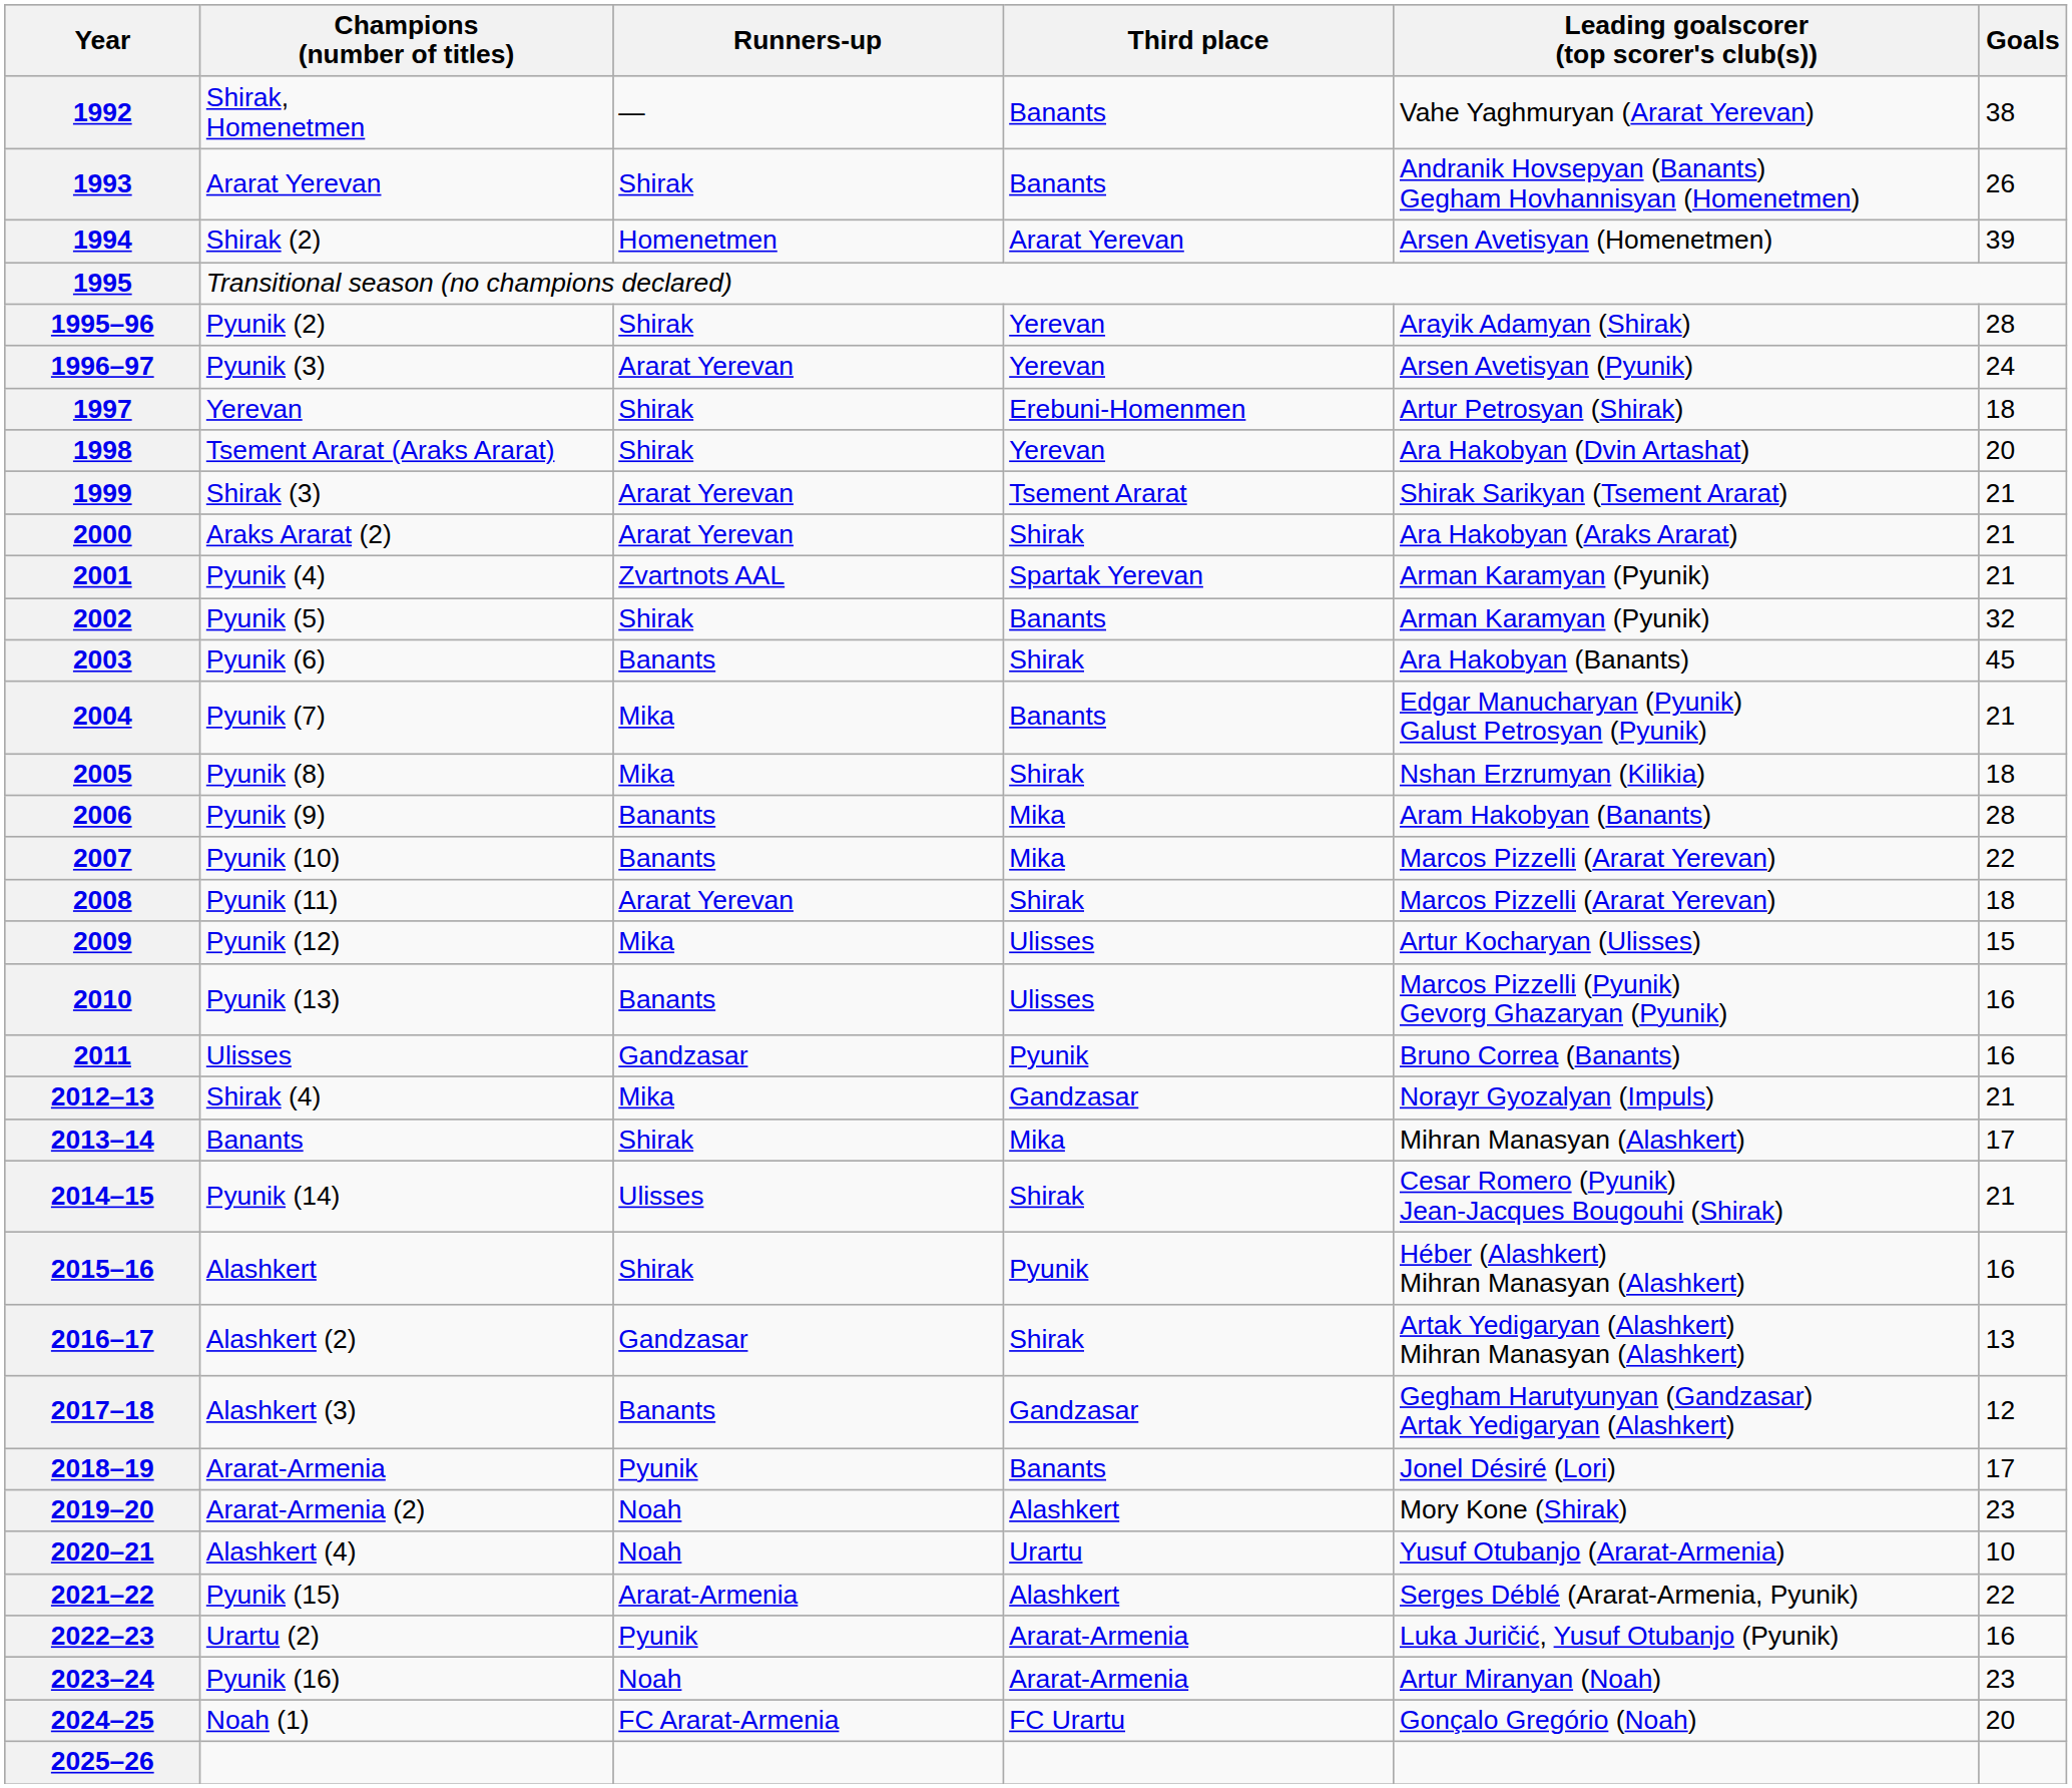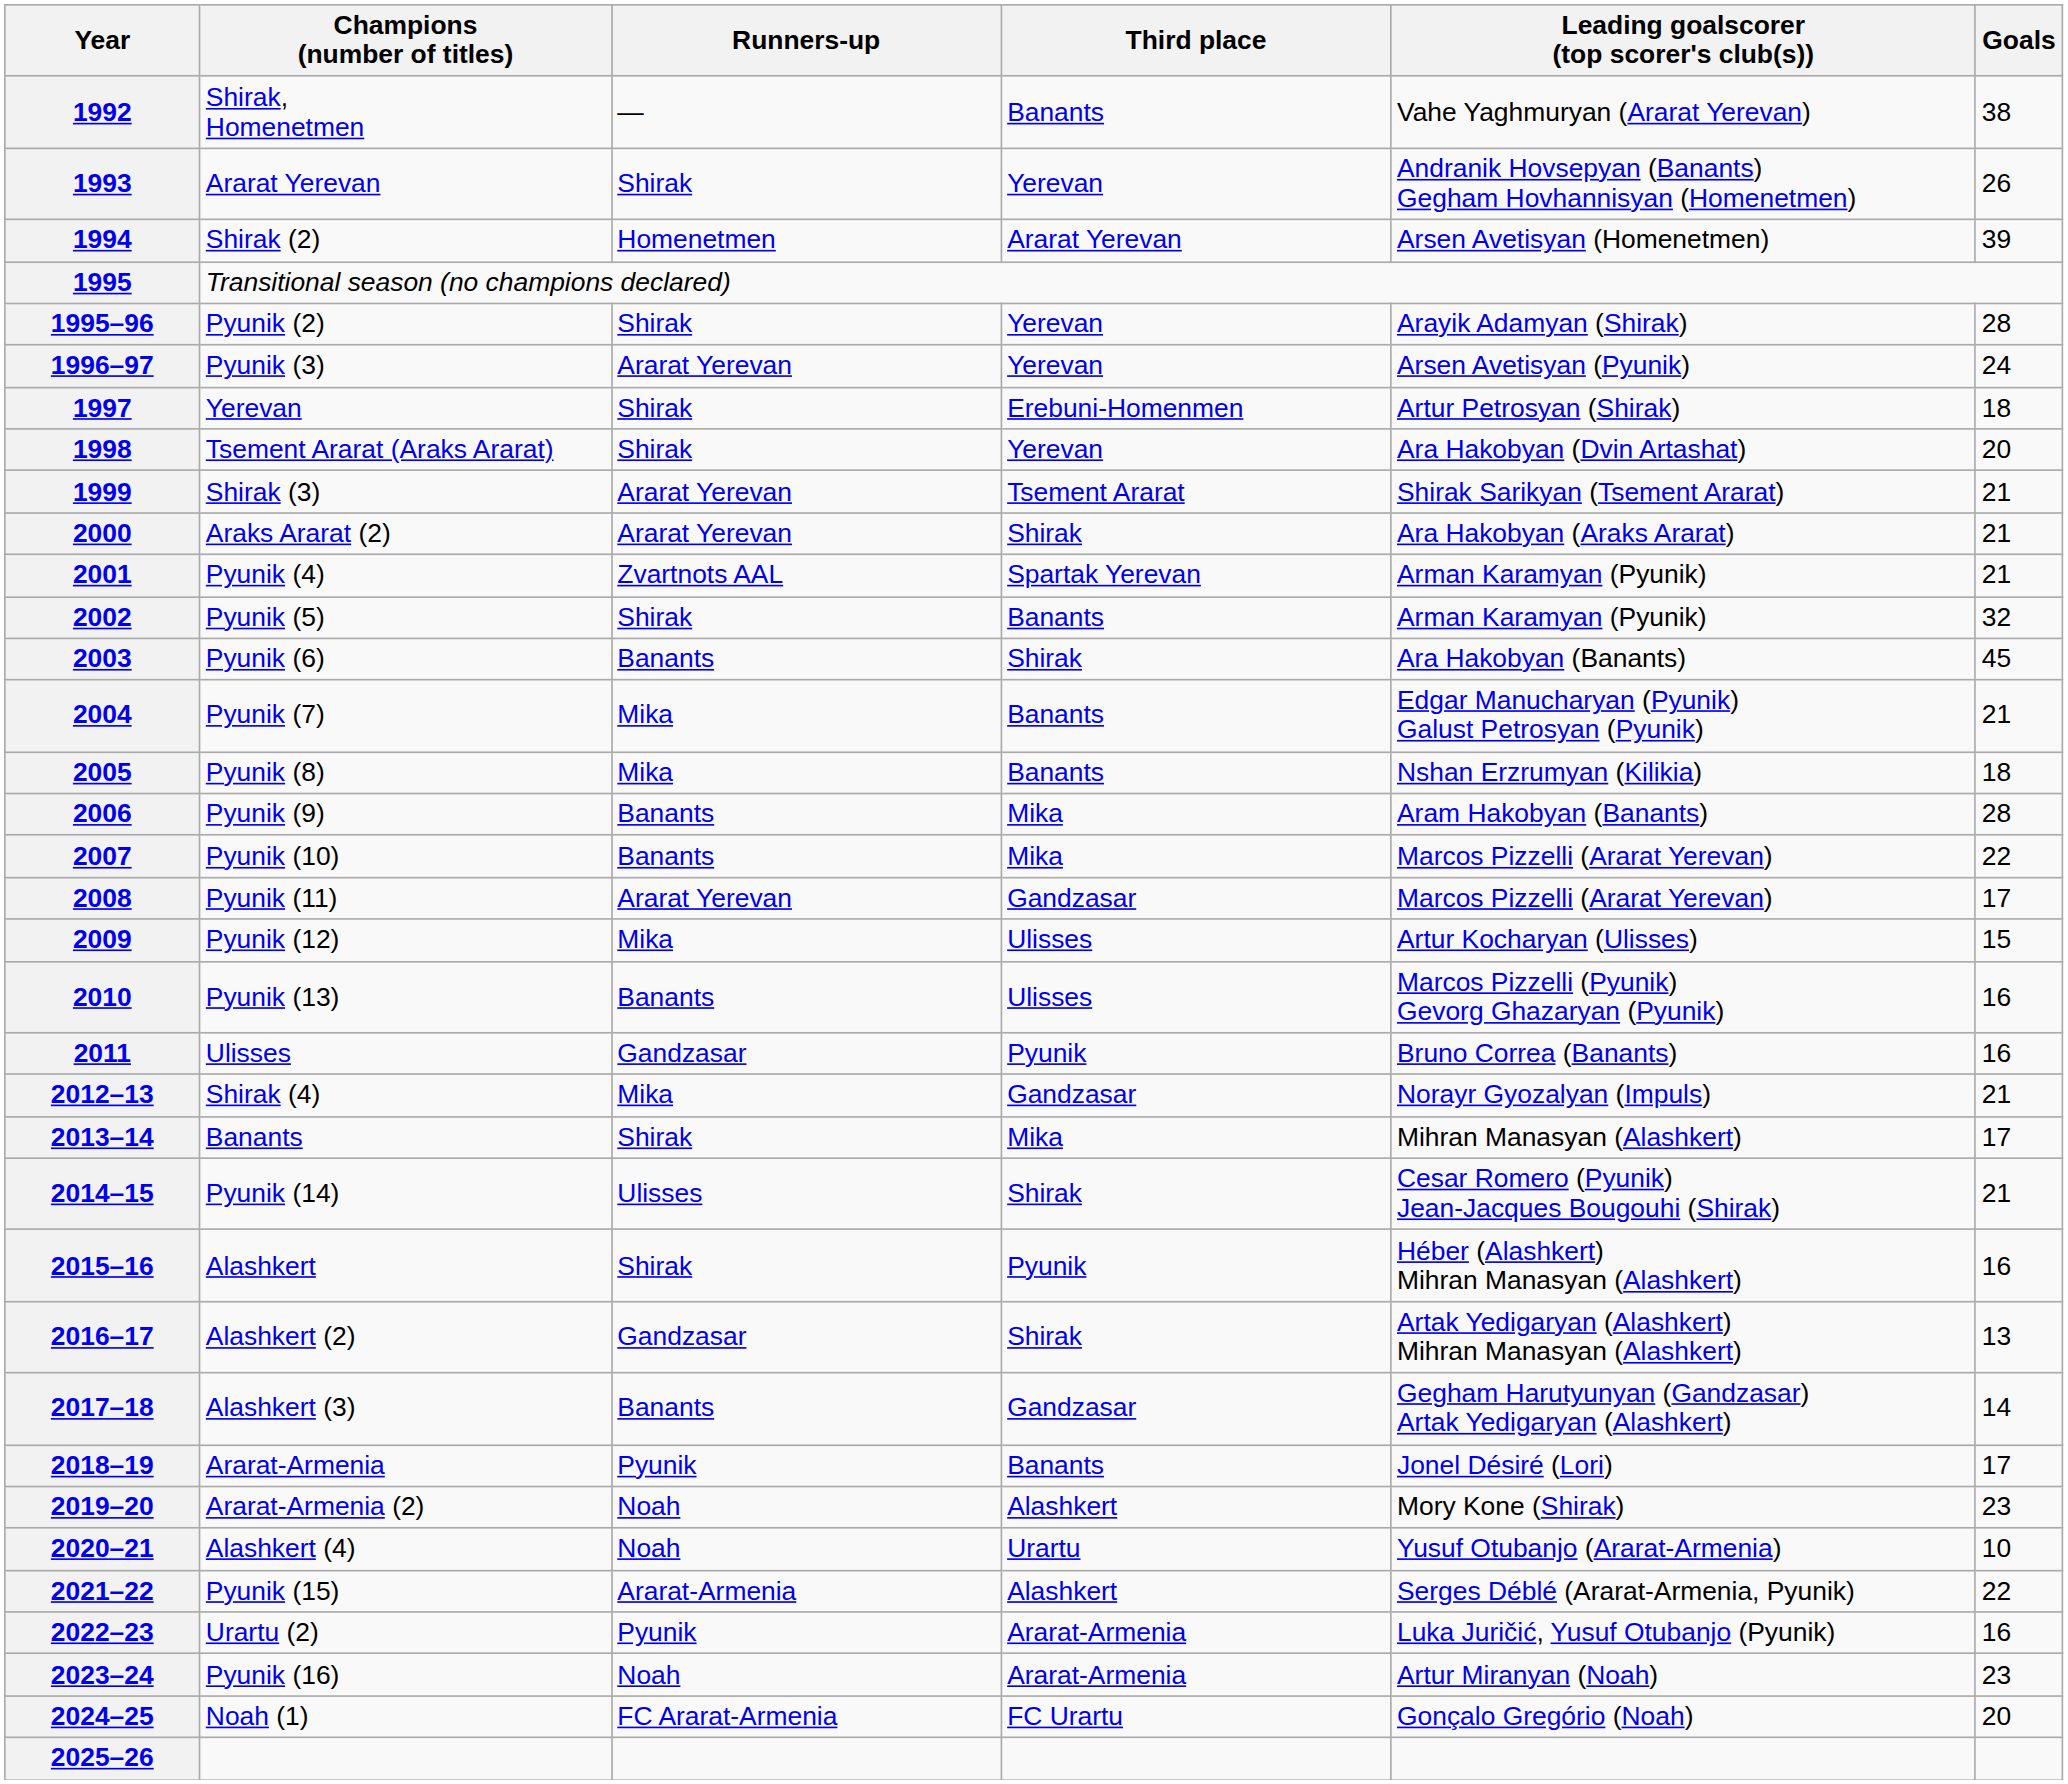 <table class="sortable wikitable plainrowheaders">
 <tr>
 <th scope="col" style="width:9%;">Year</th>
 <th scope="col" style="width:19%;">Champions<br>(number of titles)</th>
 <th scope="col" style="width:18%;">Runners-up</th>
 <th scope="col" style="width:18%;">Third place</th>
 <th scope="col" style="width:27%;">Leading goalscorer<br>(top scorer's club(s))</th>
 <th scope="col" style="width:1%;">Goals</th>
 </tr>
 <tr>
 <th><a href='#'>1992</a></th>
 <td><a href='#'>Shirak</a>,<br><a href='#'>Homenetmen</a></td>
 <td>—</td>
 <td><a href='#'>Banants</a></td>
 <td>Vahe Yaghmuryan (<a href='#'>Ararat Yerevan</a>)</td>
 <td>38</td>
 </tr>
 <tr>
 <th><a href='#'>1993</a></th>
 <td><a href='#'>Ararat Yerevan</a></td>
 <td><a href='#'>Shirak</a></td>
-<td><a href='#'>Banants</a></td>
+<td><a href='#'>Yerevan</a></td>
 <td><a href='#'>Andranik Hovsepyan</a> (<a href='#'>Banants</a>)<br><a href='#'>Gegham Hovhannisyan</a> (<a href='#'>Homenetmen</a>)</td>
 <td>26</td>
 </tr>
 <tr>
 <th><a href='#'>1994</a></th>
 <td><a href='#'>Shirak</a> (2)</td>
 <td><a href='#'>Homenetmen</a></td>
 <td><a href='#'>Ararat Yerevan</a></td>
 <td><a href='#'>Arsen Avetisyan</a> (Homenetmen)</td>
 <td>39</td>
 </tr>
 <tr>
 <th><a href='#'>1995</a></th>
 <td colspan=5><em>Transitional season (no champions declared)</em></td>
 </tr>
 <tr>
 <th><a href='#'>1995–96</a></th>
 <td><a href='#'>Pyunik</a> (2)</td>
 <td><a href='#'>Shirak</a></td>
 <td><a href='#'>Yerevan</a></td>
 <td><a href='#'>Arayik Adamyan</a> (<a href='#'>Shirak</a>)</td>
 <td>28</td>
 </tr>
 <tr>
 <th><a href='#'>1996–97</a></th>
 <td><a href='#'>Pyunik</a> (3)</td>
 <td><a href='#'>Ararat Yerevan</a></td>
 <td><a href='#'>Yerevan</a></td>
 <td><a href='#'>Arsen Avetisyan</a> (<a href='#'>Pyunik</a>)</td>
 <td>24</td>
 </tr>
 <tr>
 <th><a href='#'>1997</a></th>
 <td><a href='#'>Yerevan</a></td>
 <td><a href='#'>Shirak</a></td>
 <td><a href='#'>Erebuni-Homenmen</a></td>
 <td><a href='#'>Artur Petrosyan</a> (<a href='#'>Shirak</a>)</td>
 <td>18</td>
 </tr>
 <tr>
 <th><a href='#'>1998</a></th>
 <td><a href='#'>Tsement Ararat (Araks Ararat)</a></td>
 <td><a href='#'>Shirak</a></td>
 <td><a href='#'>Yerevan</a></td>
 <td><a href='#'>Ara Hakobyan</a> (<a href='#'>Dvin Artashat</a>)</td>
 <td>20</td>
 </tr>
 <tr>
 <th><a href='#'>1999</a></th>
 <td><a href='#'>Shirak</a> (3)</td>
 <td><a href='#'>Ararat Yerevan</a></td>
 <td><a href='#'>Tsement Ararat</a></td>
 <td><a href='#'>Shirak Sarikyan</a> (<a href='#'>Tsement Ararat</a>)</td>
 <td>21</td>
 </tr>
 <tr>
 <th><a href='#'>2000</a></th>
 <td><a href='#'>Araks Ararat</a> (2)</td>
 <td><a href='#'>Ararat Yerevan</a></td>
 <td><a href='#'>Shirak</a></td>
 <td><a href='#'>Ara Hakobyan</a> (<a href='#'>Araks Ararat</a>)</td>
 <td>21</td>
 </tr>
 <tr>
 <th><a href='#'>2001</a></th>
 <td><a href='#'>Pyunik</a> (4)</td>
 <td><a href='#'>Zvartnots AAL</a></td>
 <td><a href='#'>Spartak Yerevan</a></td>
 <td><a href='#'>Arman Karamyan</a> (Pyunik)</td>
 <td>21</td>
 </tr>
 <tr>
 <th><a href='#'>2002</a></th>
 <td><a href='#'>Pyunik</a> (5)</td>
 <td><a href='#'>Shirak</a></td>
 <td><a href='#'>Banants</a></td>
 <td><a href='#'>Arman Karamyan</a> (Pyunik)</td>
 <td>32</td>
 </tr>
 <tr>
 <th><a href='#'>2003</a></th>
 <td><a href='#'>Pyunik</a> (6)</td>
 <td><a href='#'>Banants</a></td>
 <td><a href='#'>Shirak</a></td>
 <td><a href='#'>Ara Hakobyan</a> (Banants)</td>
 <td>45</td>
 </tr>
 <tr>
 <th><a href='#'>2004</a></th>
 <td><a href='#'>Pyunik</a> (7)</td>
 <td><a href='#'>Mika</a></td>
 <td><a href='#'>Banants</a></td>
 <td><a href='#'>Edgar Manucharyan</a> (<a href='#'>Pyunik</a>)<br><a href='#'>Galust Petrosyan</a> (<a href='#'>Pyunik</a>)</td>
 <td>21</td>
 </tr>
 <tr>
 <th><a href='#'>2005</a></th>
 <td><a href='#'>Pyunik</a> (8)</td>
 <td><a href='#'>Mika</a></td>
-<td><a href='#'>Shirak</a></td>
+<td><a href='#'>Banants</a></td>
 <td><a href='#'>Nshan Erzrumyan</a> (<a href='#'>Kilikia</a>)</td>
 <td>18</td>
 </tr>
 <tr>
 <th><a href='#'>2006</a></th>
 <td><a href='#'>Pyunik</a> (9)</td>
 <td><a href='#'>Banants</a></td>
 <td><a href='#'>Mika</a></td>
 <td><a href='#'>Aram Hakobyan</a> (<a href='#'>Banants</a>)</td>
 <td>28</td>
 </tr>
 <tr>
 <th><a href='#'>2007</a></th>
 <td><a href='#'>Pyunik</a> (10)</td>
 <td><a href='#'>Banants</a></td>
 <td><a href='#'>Mika</a></td>
 <td><a href='#'>Marcos Pizzelli</a> (<a href='#'>Ararat Yerevan</a>)</td>
 <td>22</td>
 </tr>
 <tr>
 <th><a href='#'>2008</a></th>
 <td><a href='#'>Pyunik</a> (11)</td>
 <td><a href='#'>Ararat Yerevan</a></td>
-<td><a href='#'>Shirak</a></td>
+<td><a href='#'>Gandzasar</a></td>
 <td><a href='#'>Marcos Pizzelli</a> (<a href='#'>Ararat Yerevan</a>)</td>
-<td>18</td>
+<td>17</td>
 </tr>
 <tr>
 <th><a href='#'>2009</a></th>
 <td><a href='#'>Pyunik</a> (12)</td>
 <td><a href='#'>Mika</a></td>
 <td><a href='#'>Ulisses</a></td>
 <td><a href='#'>Artur Kocharyan</a> (<a href='#'>Ulisses</a>)</td>
 <td>15</td>
 </tr>
 <tr>
 <th><a href='#'>2010</a></th>
 <td><a href='#'>Pyunik</a> (13)</td>
 <td><a href='#'>Banants</a></td>
 <td><a href='#'>Ulisses</a></td>
 <td><a href='#'>Marcos Pizzelli</a>  (<a href='#'>Pyunik</a>)<br><a href='#'>Gevorg Ghazaryan</a> (<a href='#'>Pyunik</a>)</td>
 <td>16</td>
 </tr>
 <tr>
 <th><a href='#'>2011</a></th>
 <td><a href='#'>Ulisses</a></td>
 <td><a href='#'>Gandzasar</a></td>
 <td><a href='#'>Pyunik</a></td>
 <td><a href='#'>Bruno Correa</a> (<a href='#'>Banants</a>)</td>
 <td>16</td>
 </tr>
 <tr>
 <th><a href='#'>2012–13</a></th>
 <td><a href='#'>Shirak</a> (4)</td>
 <td><a href='#'>Mika</a></td>
 <td><a href='#'>Gandzasar</a></td>
 <td><a href='#'>Norayr Gyozalyan</a> (<a href='#'>Impuls</a>)</td>
 <td>21</td>
 </tr>
 <tr>
 <th><a href='#'>2013–14</a></th>
 <td><a href='#'>Banants</a></td>
 <td><a href='#'>Shirak</a></td>
 <td><a href='#'>Mika</a></td>
 <td>Mihran Manasyan (<a href='#'>Alashkert</a>)</td>
 <td>17</td>
 </tr>
 <tr>
 <th><a href='#'>2014–15</a></th>
 <td><a href='#'>Pyunik</a> (14)</td>
 <td><a href='#'>Ulisses</a></td>
 <td><a href='#'>Shirak</a></td>
 <td><a href='#'>Cesar Romero</a> (<a href='#'>Pyunik</a>)<br><a href='#'>Jean-Jacques Bougouhi</a> (<a href='#'>Shirak</a>)</td>
 <td>21</td>
 </tr>
 <tr>
 <th><a href='#'>2015–16</a></th>
 <td><a href='#'>Alashkert</a></td>
 <td><a href='#'>Shirak</a></td>
 <td><a href='#'>Pyunik</a></td>
 <td><a href='#'>Héber</a> (<a href='#'>Alashkert</a>)<br>Mihran Manasyan (<a href='#'>Alashkert</a>)</td>
 <td>16</td>
 </tr>
 <tr>
 <th><a href='#'>2016–17</a></th>
 <td><a href='#'>Alashkert</a> (2)</td>
 <td><a href='#'>Gandzasar</a></td>
 <td><a href='#'>Shirak</a></td>
 <td><a href='#'>Artak Yedigaryan</a> (<a href='#'>Alashkert</a>)<br>Mihran Manasyan (<a href='#'>Alashkert</a>)</td>
 <td>13</td>
 </tr>
 <tr>
 <th><a href='#'>2017–18</a></th>
 <td><a href='#'>Alashkert</a> (3)</td>
 <td><a href='#'>Banants</a></td>
 <td><a href='#'>Gandzasar</a></td>
 <td><a href='#'>Gegham Harutyunyan</a> (<a href='#'>Gandzasar</a>)<br><a href='#'>Artak Yedigaryan</a> (<a href='#'>Alashkert</a>)</td>
-<td>12</td>
+<td>14</td>
 </tr>
 <tr>
 <th><a href='#'>2018–19</a></th>
 <td><a href='#'>Ararat-Armenia</a></td>
 <td><a href='#'>Pyunik</a></td>
 <td><a href='#'>Banants</a></td>
 <td><a href='#'>Jonel Désiré</a> (<a href='#'>Lori</a>)</td>
 <td>17</td>
 </tr>
 <tr>
 <th><a href='#'>2019–20</a></th>
 <td><a href='#'>Ararat-Armenia</a> (2)</td>
 <td><a href='#'>Noah</a></td>
 <td><a href='#'>Alashkert</a></td>
 <td>Mory Kone (<a href='#'>Shirak</a>)</td>
 <td>23</td>
 </tr>
 <tr>
 <th><a href='#'>2020–21</a></th>
 <td><a href='#'>Alashkert</a> (4)</td>
 <td><a href='#'>Noah</a></td>
 <td><a href='#'>Urartu</a></td>
 <td><a href='#'>Yusuf Otubanjo</a> (<a href='#'>Ararat-Armenia</a>)</td>
 <td>10</td>
 </tr>
 <tr>
 <th><a href='#'>2021–22</a></th>
 <td><a href='#'>Pyunik</a> (15)</td>
 <td><a href='#'>Ararat-Armenia</a></td>
 <td><a href='#'>Alashkert</a></td>
 <td><a href='#'>Serges Déblé</a> (Ararat-Armenia, Pyunik)</td>
 <td>22</td>
 </tr>
 <tr>
 <th><a href='#'>2022–23</a></th>
 <td><a href='#'>Urartu</a> (2)</td>
 <td><a href='#'>Pyunik</a></td>
 <td><a href='#'>Ararat-Armenia</a></td>
 <td><a href='#'>Luka Juričić</a>, <a href='#'>Yusuf Otubanjo</a> (Pyunik)</td>
 <td>16</td>
 </tr>
 <tr>
 <th><a href='#'>2023–24</a></th>
 <td><a href='#'>Pyunik</a> (16)</td>
 <td><a href='#'>Noah</a></td>
 <td><a href='#'>Ararat-Armenia</a></td>
 <td><a href='#'>Artur Miranyan</a> (<a href='#'>Noah</a>)</td>
 <td>23</td>
 </tr>
 <tr>
 <th><a href='#'>2024–25</a></th>
 <td><a href='#'>Noah</a> (1)</td>
 <td><a href='#'>FC Ararat-Armenia</a></td>
 <td><a href='#'>FC Urartu</a></td>
 <td><a href='#'>Gonçalo Gregório</a> (<a href='#'>Noah</a>)</td>
 <td>20</td>
 </tr>
 <tr>
 <th><a href='#'>2025–26</a></th>
 <td></td>
 <td></td>
 <td></td>
 <td></td>
 <td></td>
 </tr>
 </table>
